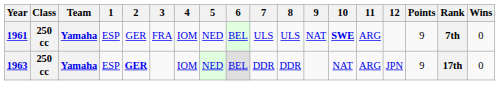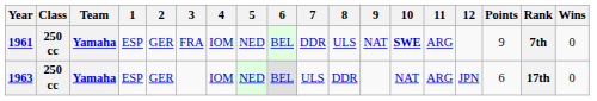 <table class="wikitable" style="text-align:center; font-size:90%">
 <tr>
 <th>Year</th>
 <th>Class</th>
 <th>Team</th>
 <th>1</th>
 <th>2</th>
 <th>3</th>
 <th>4</th>
 <th>5</th>
 <th>6</th>
 <th>7</th>
 <th>8</th>
 <th>9</th>
 <th>10</th>
 <th>11</th>
 <th>12</th>
 <th>Points</th>
 <th>Rank</th>
 <th>Wins</th>
 </tr>
 <tr>
 <th><a href='#'>1961</a></th>
 <th>250 cc</th>
 <th><a href='#'>Yamaha</a></th>
 <td><a href='#'>ESP</a></td>
 <td><a href='#'>GER</a></td>
 <td><a href='#'>FRA</a></td>
 <td><a href='#'>IOM</a></td>
 <td><a href='#'>NED</a></td>
 <td style = "background: #DFFFDF"><a href='#'>BEL</a><br></td>
-<td><a href='#'>ULS</a></td>
+<td><a href='#'>DDR</a></td>
 <td><a href='#'>ULS</a></td>
 <td><a href='#'>NAT</a></td>
 <td><strong><a href='#'>SWE</a></strong></td>
 <td><a href='#'>ARG</a></td>
 <td></td>
 <td>9</td>
 <th>7th</th>
 <td>0</td>
 </tr>
 <tr>
 <th><a href='#'>1963</a></th>
 <th>250 cc</th>
 <th><a href='#'>Yamaha</a></th>
 <td><a href='#'>ESP</a></td>
-<td><strong><a href='#'>GER</a></strong></td>
+<td><a href='#'>GER</a></td>
 <td></td>
 <td><a href='#'>IOM</a></td>
 <td style = "background: #DFFFDF"><a href='#'>NED</a><br></td>
 <td style = "background: #DFDFDF"><a href='#'>BEL</a><br></td>
-<td><a href='#'>DDR</a></td>
+<td><a href='#'>ULS</a></td>
 <td><a href='#'>DDR</a></td>
 <td></td>
 <td><a href='#'>NAT</a></td>
 <td><a href='#'>ARG</a></td>
 <td><a href='#'>JPN</a></td>
-<td>9</td>
+<td>6</td>
 <th>17th</th>
 <td>0</td>
 </tr>
 </table>
